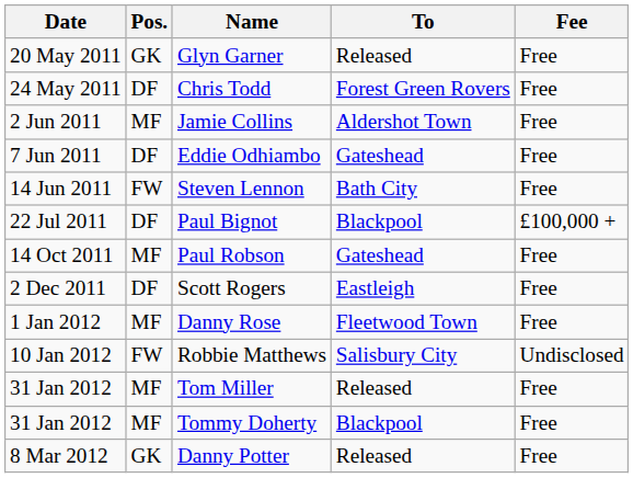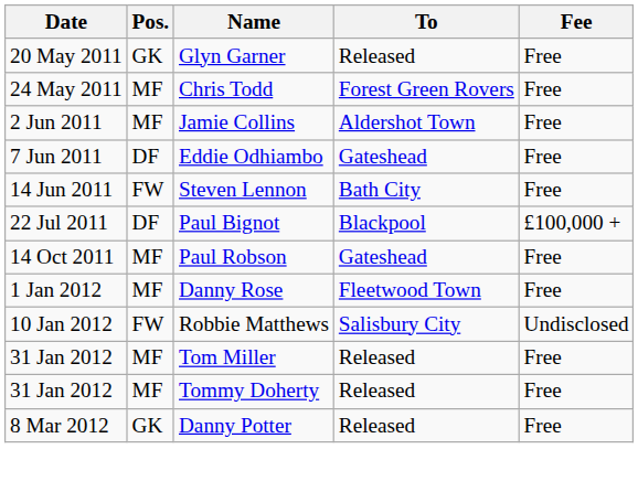 <table class="wikitable">
 <tr>
 <th>Date</th>
 <th>Pos.</th>
 <th>Name</th>
 <th>To</th>
 <th>Fee</th>
 </tr>
 <tr>
 <td>20 May 2011</td>
 <td>GK</td>
 <td> <a href='#'>Glyn Garner</a></td>
 <td>Released</td>
 <td>Free</td>
 </tr>
 <tr>
 <td>24 May 2011</td>
-<td>DF</td>
+<td>MF</td>
 <td> <a href='#'>Chris Todd</a></td>
 <td><a href='#'>Forest Green Rovers</a></td>
 <td>Free</td>
 </tr>
 <tr>
 <td>2 Jun 2011</td>
 <td>MF</td>
 <td> <a href='#'>Jamie Collins</a></td>
 <td><a href='#'>Aldershot Town</a></td>
 <td>Free</td>
 </tr>
 <tr>
 <td>7 Jun 2011</td>
 <td>DF</td>
 <td> <a href='#'>Eddie Odhiambo</a></td>
 <td><a href='#'>Gateshead</a></td>
 <td>Free</td>
 </tr>
 <tr>
 <td>14 Jun 2011</td>
 <td>FW</td>
 <td> <a href='#'>Steven Lennon</a></td>
 <td><a href='#'>Bath City</a></td>
 <td>Free</td>
 </tr>
 <tr>
 <td>22 Jul 2011</td>
 <td>DF</td>
 <td> <a href='#'>Paul Bignot</a></td>
 <td><a href='#'>Blackpool</a></td>
 <td>£100,000 +</td>
 </tr>
 <tr>
 <td>14 Oct 2011</td>
 <td>MF</td>
 <td> <a href='#'>Paul Robson</a></td>
 <td><a href='#'>Gateshead</a></td>
 <td>Free</td>
 </tr>
 <tr>
-<td>2 Dec 2011</td>
-<td>DF</td>
-<td> Scott Rogers</td>
-<td><a href='#'>Eastleigh</a></td>
-<td>Free</td>
-</tr>
-<tr>
 <td>1 Jan 2012</td>
 <td>MF</td>
 <td> <a href='#'>Danny Rose</a></td>
 <td><a href='#'>Fleetwood Town</a></td>
 <td>Free</td>
 </tr>
 <tr>
 <td>10 Jan 2012</td>
 <td>FW</td>
 <td> Robbie Matthews</td>
 <td><a href='#'>Salisbury City</a></td>
 <td>Undisclosed</td>
 </tr>
 <tr>
 <td>31 Jan 2012</td>
 <td>MF</td>
 <td> <a href='#'>Tom Miller</a></td>
 <td>Released</td>
 <td>Free</td>
 </tr>
 <tr>
 <td>31 Jan 2012</td>
 <td>MF</td>
 <td> <a href='#'>Tommy Doherty</a></td>
-<td><a href='#'>Blackpool</a></td>
+<td>Released</td>
 <td>Free</td>
 </tr>
 <tr>
 <td>8 Mar 2012</td>
 <td>GK</td>
 <td> <a href='#'>Danny Potter</a></td>
 <td>Released</td>
 <td>Free</td>
 </tr>
 </table>
